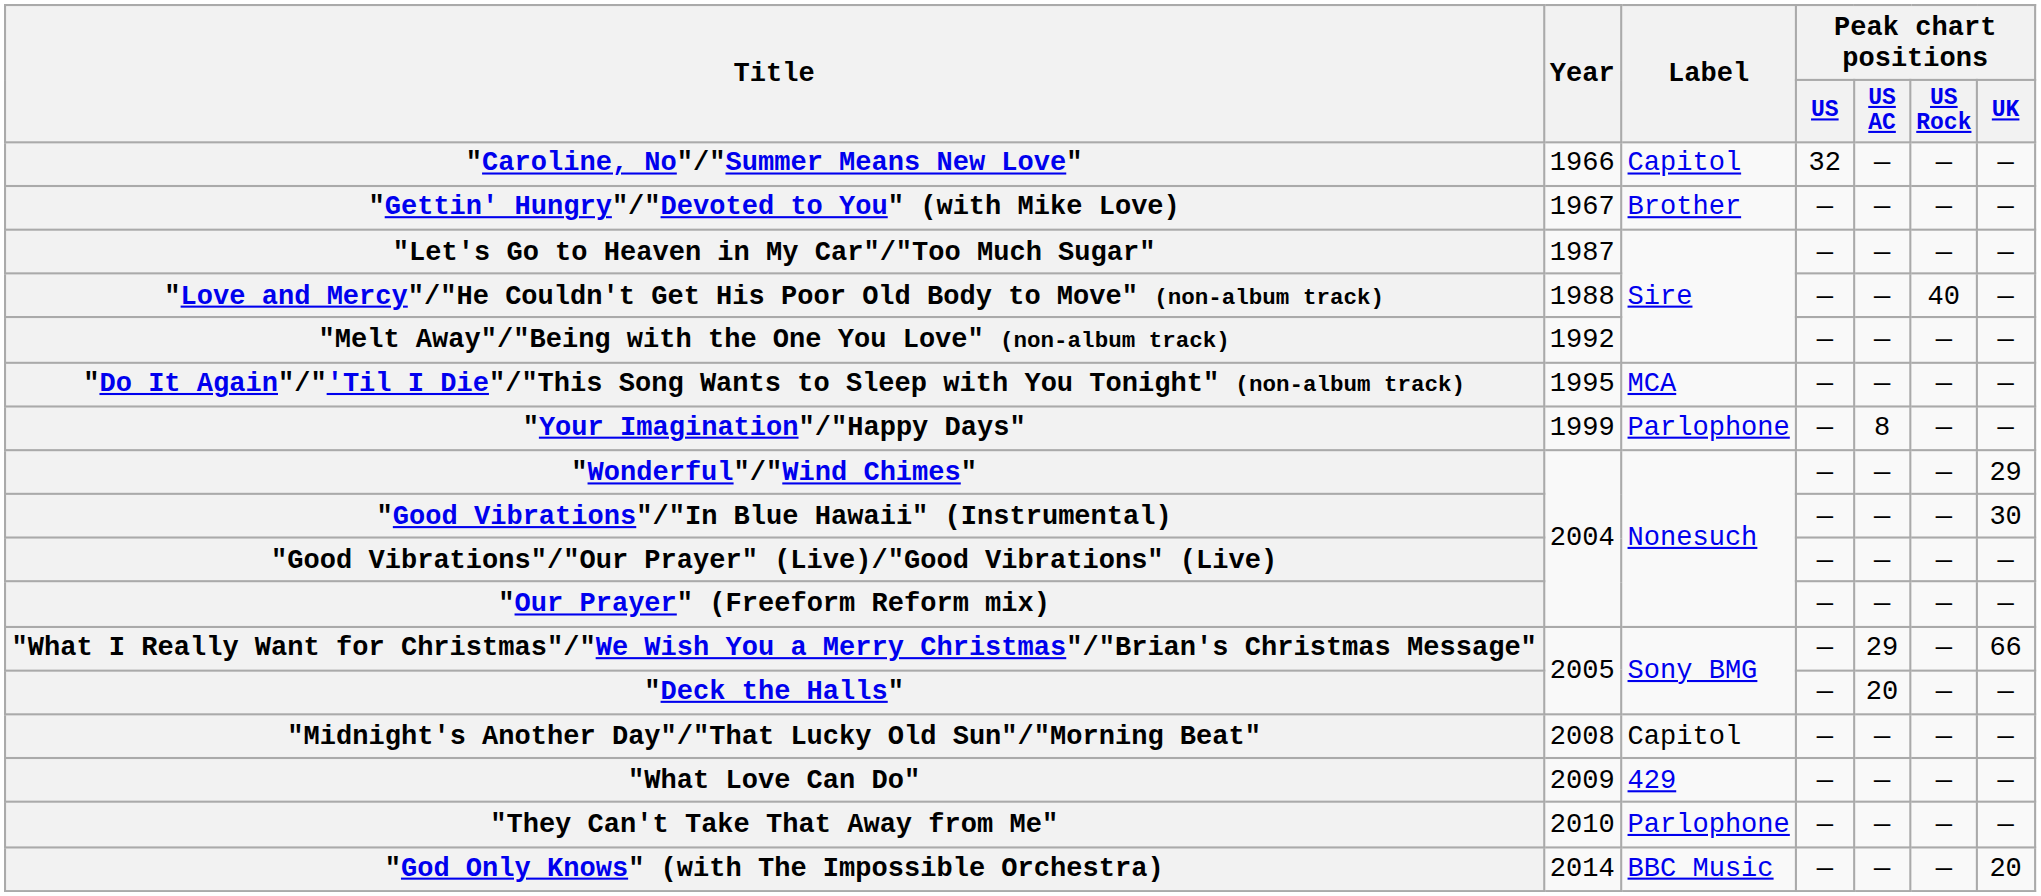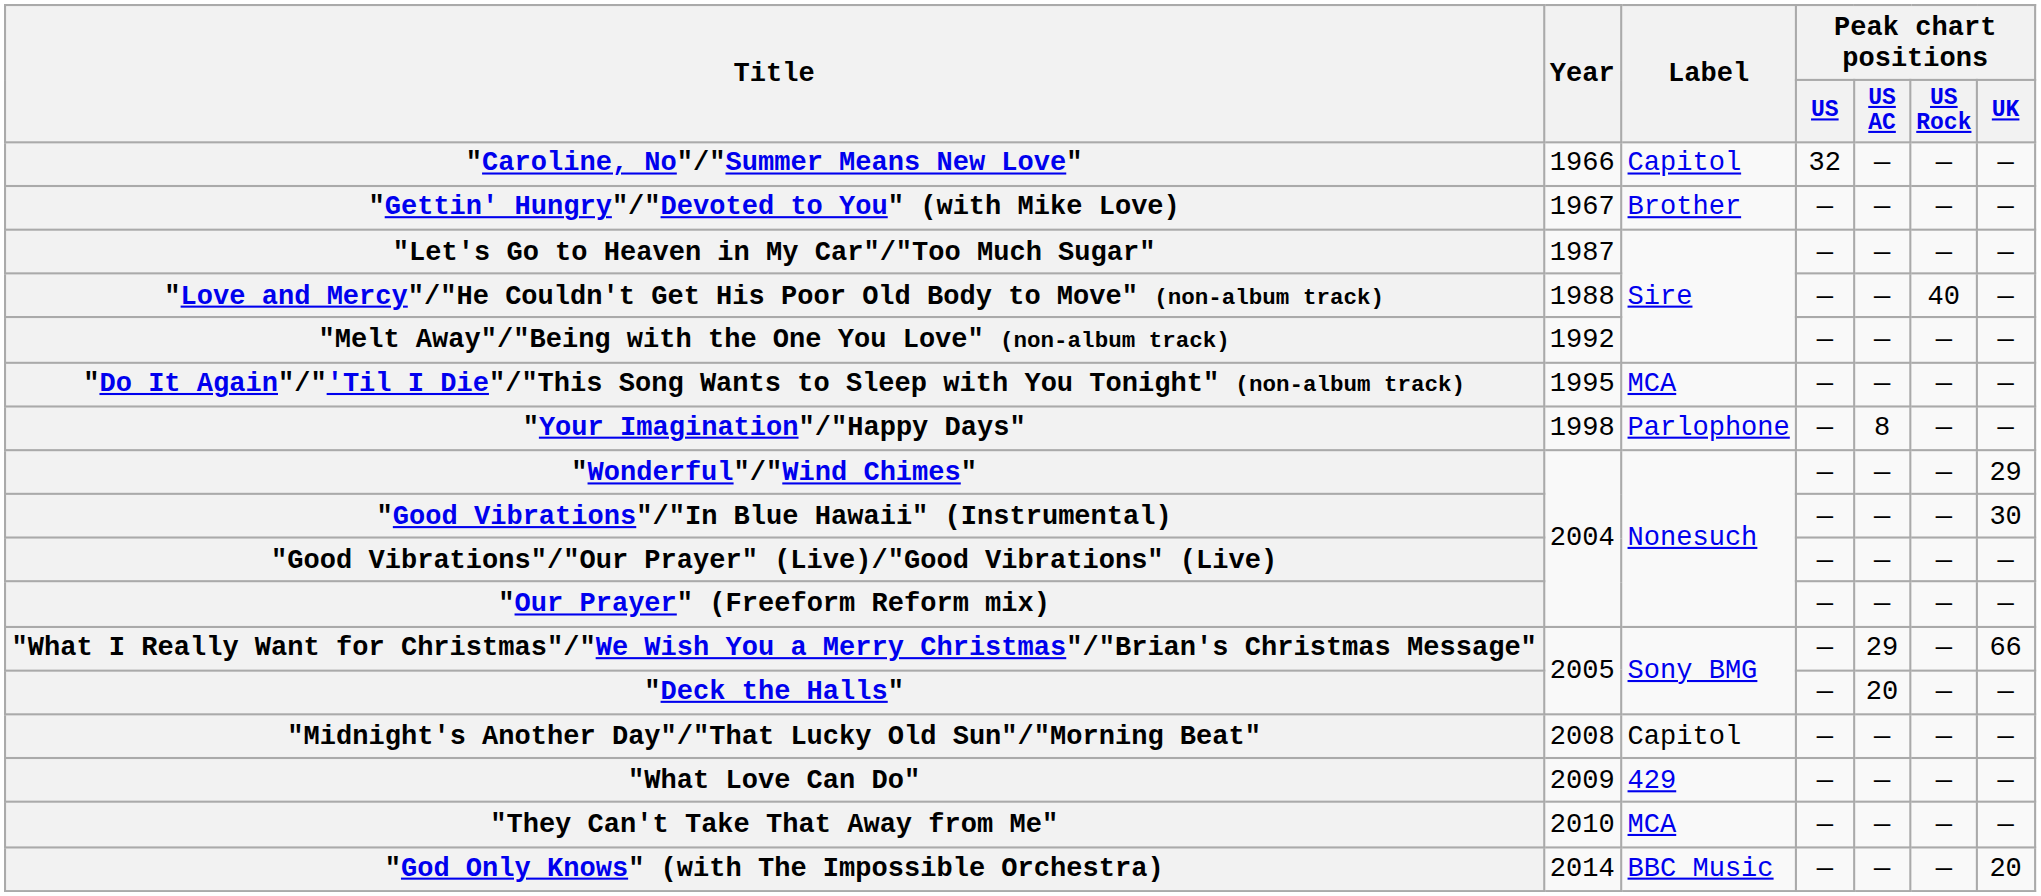 <table class="wikitable plainrowheaders">
 <tr>
 <th scope="col" rowspan="2">Title</th>
 <th scope="col" rowspan="2">Year</th>
 <th scope="col" rowspan="2">Label</th>
 <th scope="col" colspan="4">Peak chart positions</th>
 </tr>
 <tr>
 <th scope="col" style="width:2em;font-size:85%"><a href='#'>US</a><br></th>
 <th scope="col" style="width:2em;font-size:85%"><a href='#'>US AC</a><br></th>
 <th scope="col" style="width:2em;font-size:85%"><a href='#'>US Rock</a><br></th>
 <th scope="col" style="width:2em;font-size:85%"><a href='#'>UK</a><br></th>
 </tr>
 <tr>
 <th scope="row">"<a href='#'>Caroline, No</a>"/"<a href='#'>Summer Means New Love</a>"</th>
 <td>1966</td>
 <td><a href='#'>Capitol</a></td>
 <td align="center">32</td>
 <td align="center">—</td>
 <td align="center">—</td>
 <td align="center">—</td>
 </tr>
 <tr>
 <th scope="row">"<a href='#'>Gettin' Hungry</a>"/"<a href='#'>Devoted to You</a>" (with Mike Love)</th>
 <td>1967</td>
 <td><a href='#'>Brother</a></td>
 <td align="center">—</td>
 <td align="center">—</td>
 <td align="center">—</td>
 <td align="center">—</td>
 </tr>
 <tr>
 <th scope="row">"Let's Go to Heaven in My Car"/"Too Much Sugar"</th>
 <td>1987</td>
 <td rowspan="3"><a href='#'>Sire</a></td>
 <td align="center">—</td>
 <td align="center">—</td>
 <td align="center">—</td>
 <td align="center">—</td>
 </tr>
 <tr>
 <th scope="row">"<a href='#'>Love and Mercy</a>"/"He Couldn't Get His Poor Old Body to Move" <small>(non-album track)</small></th>
 <td>1988</td>
 <td align="center">—</td>
 <td align="center">—</td>
 <td align="center">40</td>
 <td align="center">—</td>
 </tr>
 <tr>
 <th scope="row">"Melt Away"/"Being with the One You Love" <small>(non-album track)</small></th>
 <td>1992</td>
 <td align="center">—</td>
 <td align="center">—</td>
 <td align="center">—</td>
 <td align="center">—</td>
 </tr>
 <tr>
 <th scope="row">"<a href='#'>Do It Again</a>"/"<a href='#'>'Til I Die</a>"/"This Song Wants to Sleep with You Tonight" <small>(non-album track)</small></th>
 <td>1995</td>
 <td><a href='#'>MCA</a></td>
 <td align="center">—</td>
 <td align="center">—</td>
 <td align="center">—</td>
 <td align="center">—</td>
 </tr>
 <tr>
 <th scope="row">"<a href='#'>Your Imagination</a>"/"Happy Days"</th>
-<td>1999</td>
+<td>1998</td>
 <td><a href='#'>Parlophone</a></td>
 <td align="center">—</td>
 <td align="center">8</td>
 <td align="center">—</td>
 <td align="center">—</td>
 </tr>
 <tr>
 <th scope="row">"<a href='#'>Wonderful</a>"/"<a href='#'>Wind Chimes</a>"</th>
 <td rowspan="4">2004</td>
 <td rowspan="4"><a href='#'>Nonesuch</a></td>
 <td align="center">—</td>
 <td align="center">—</td>
 <td align="center">—</td>
 <td align="center">29</td>
 </tr>
 <tr>
 <th scope="row">"<a href='#'>Good Vibrations</a>"/"In Blue Hawaii" (Instrumental)</th>
 <td align="center">—</td>
 <td align="center">—</td>
 <td align="center">—</td>
 <td align="center">30</td>
 </tr>
 <tr>
 <th scope="row">"Good Vibrations"/"Our Prayer" (Live)/"Good Vibrations" (Live)</th>
 <td align="center">—</td>
 <td align="center">—</td>
 <td align="center">—</td>
 <td align="center">—</td>
 </tr>
 <tr>
 <th scope="row">"<a href='#'>Our Prayer</a>" (Freeform Reform mix)</th>
 <td align="center">—</td>
 <td align="center">—</td>
 <td align="center">—</td>
 <td align="center">—</td>
 </tr>
 <tr>
 <th scope="row">"What I Really Want for Christmas"/"<a href='#'>We Wish You a Merry Christmas</a>"/"Brian's Christmas Message"</th>
 <td rowspan="2">2005</td>
 <td rowspan="2"><a href='#'>Sony BMG</a></td>
 <td align="center">—</td>
 <td align="center">29</td>
 <td align="center">—</td>
 <td align="center">66</td>
 </tr>
 <tr>
 <th scope="row">"<a href='#'>Deck the Halls</a>"</th>
 <td align="center">—</td>
 <td align="center">20</td>
 <td align="center">—</td>
 <td align="center">—</td>
 </tr>
 <tr>
 <th scope="row">"Midnight's Another Day"/"That Lucky Old Sun"/"Morning Beat"</th>
 <td>2008</td>
 <td>Capitol</td>
 <td align="center">—</td>
 <td align="center">—</td>
 <td align="center">—</td>
 <td align="center">—</td>
 </tr>
 <tr>
 <th scope="row">"What Love Can Do"</th>
 <td>2009</td>
 <td><a href='#'>429</a></td>
 <td align="center">—</td>
 <td align="center">—</td>
 <td align="center">—</td>
 <td align="center">—</td>
 </tr>
 <tr>
 <th scope="row">"They Can't Take That Away from Me"</th>
 <td>2010</td>
-<td><a href='#'>Parlophone</a></td>
+<td><a href='#'>MCA</a></td>
 <td align="center">—</td>
 <td align="center">—</td>
 <td align="center">—</td>
 <td align="center">—</td>
 </tr>
 <tr>
 <th scope="row">"<a href='#'>God Only Knows</a>" (with The Impossible Orchestra)</th>
 <td>2014</td>
 <td><a href='#'>BBC Music</a></td>
 <td align="center">—</td>
 <td align="center">—</td>
 <td align="center">—</td>
 <td align="center">20</td>
 </tr>
 </table>
